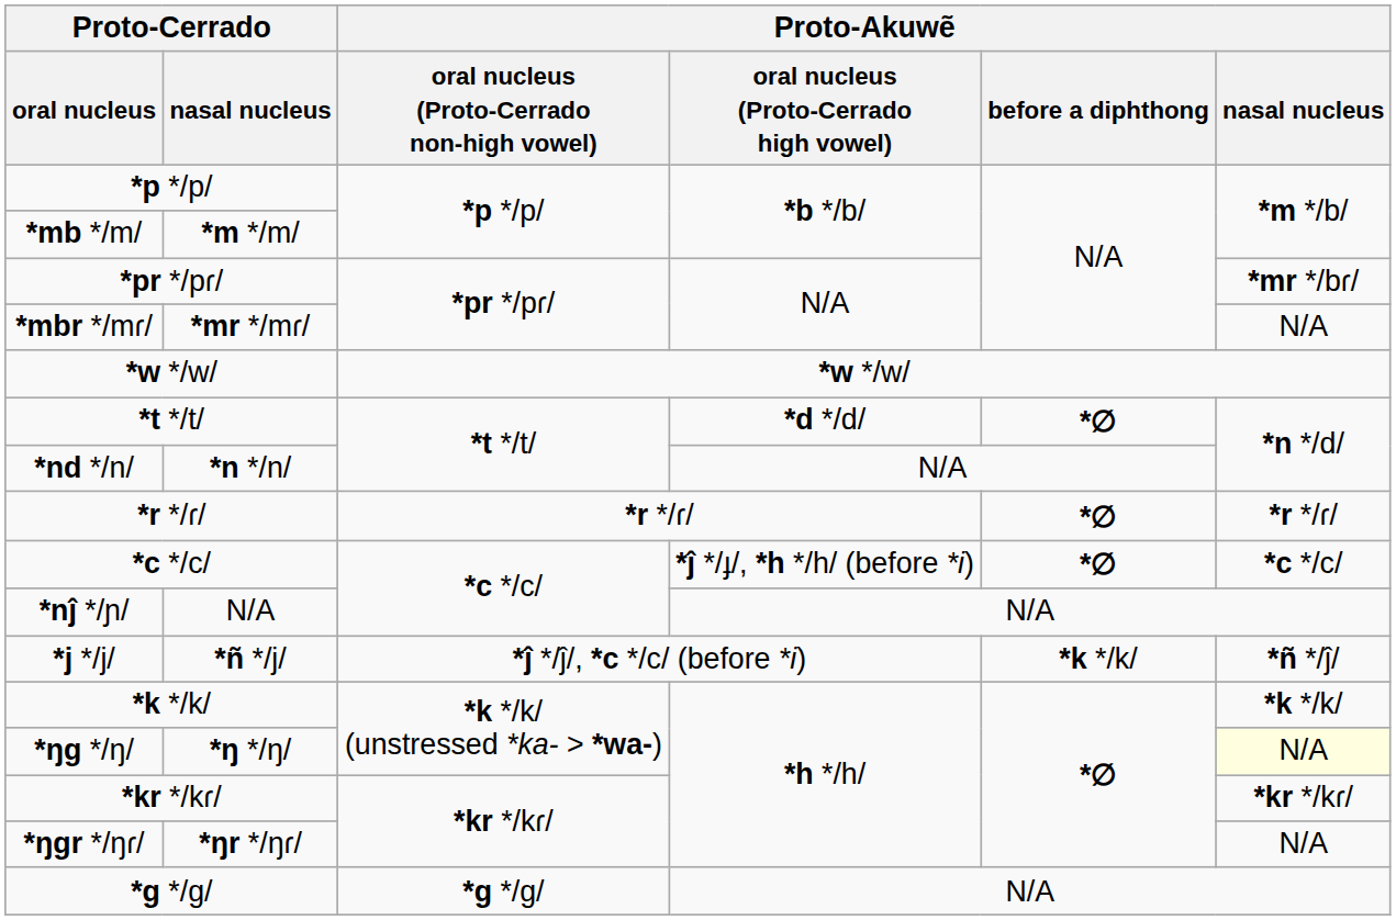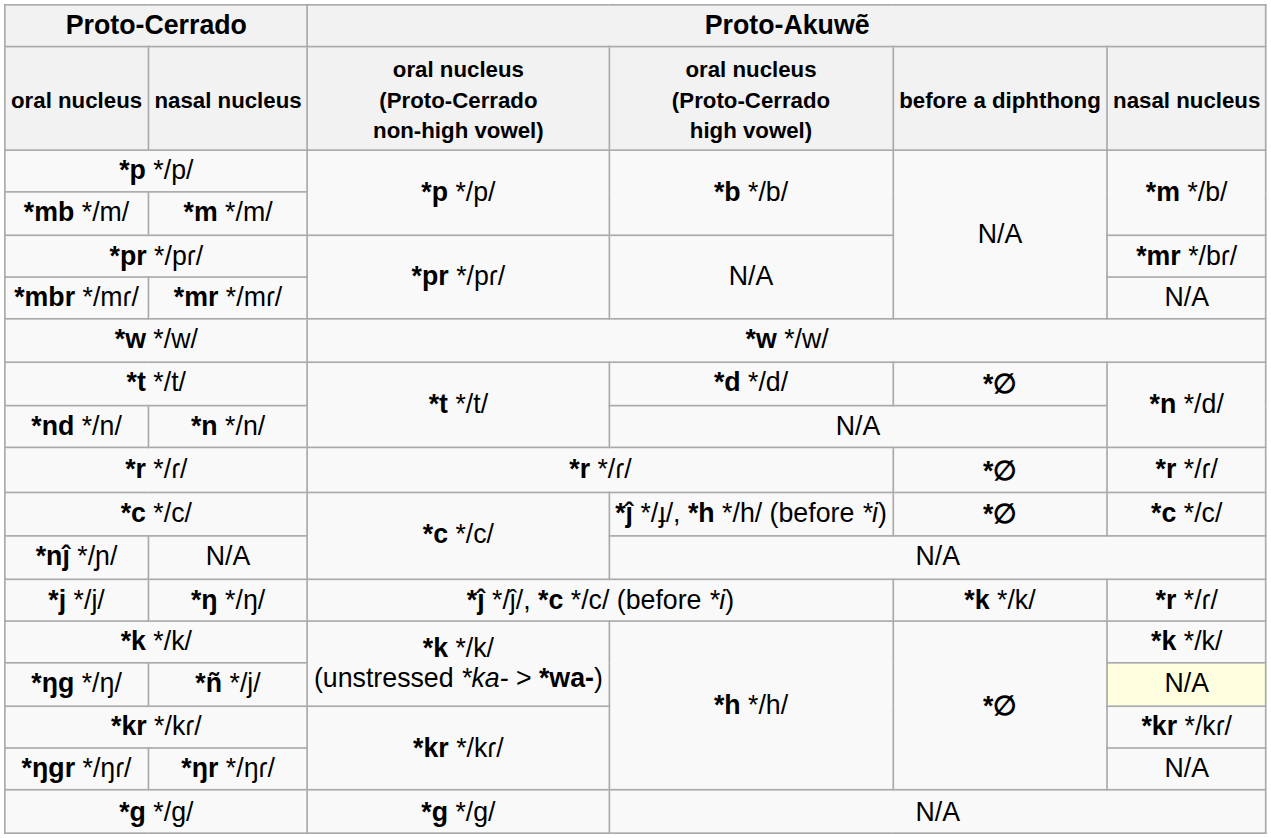 <table class="wikitable" style="text-align: center;">
 <tr>
 <th colspan="2">Proto-Cerrado</th>
 <th colspan="4">Proto-Akuwẽ</th>
 </tr>
 <tr>
 <th><small>oral nucleus</small></th>
 <th><small>nasal nucleus</small></th>
 <th><small>oral nucleus<br>(Proto-Cerrado<br>non-high vowel)</small></th>
 <th><small>oral nucleus<br>(Proto-Cerrado<br>high vowel)</small></th>
 <th><small>before a diphthong</small></th>
 <th><small>nasal nucleus</small></th>
 </tr>
 <tr>
 <td colspan="2"><strong>*p</strong> */p/</td>
 <td rowspan="2"><strong>*p</strong> */p/</td>
 <td rowspan="2"><strong>*b</strong> */b/</td>
 <td rowspan="4">N/A</td>
 <td rowspan="2"><strong>*m</strong> */b/</td>
 </tr>
 <tr>
 <td><strong>*mb</strong> */m/</td>
 <td><strong>*m</strong> */m/</td>
 </tr>
 <tr>
 <td colspan="2"><strong>*pr</strong> */pɾ/</td>
 <td rowspan="2"><strong>*pr</strong> */pɾ/</td>
 <td rowspan="2">N/A</td>
 <td><strong>*mr</strong> */bɾ/</td>
 </tr>
 <tr>
 <td><strong>*mbr</strong> */mɾ/</td>
 <td><strong>*mr</strong> */mɾ/</td>
 <td>N/A</td>
 </tr>
 <tr>
 <td colspan="2"><strong>*w</strong> */w/</td>
 <td colspan="4"><strong>*w</strong> */w/</td>
 </tr>
 <tr>
 <td colspan="2"><strong>*t</strong> */t/</td>
 <td rowspan="2"><strong>*t</strong> */t/</td>
 <td><strong>*d</strong> */d/</td>
 <td><strong>*∅</strong></td>
 <td rowspan="2"><strong>*n</strong> */d/</td>
 </tr>
 <tr>
 <td><strong>*nd</strong> */n/</td>
 <td><strong>*n</strong> */n/</td>
 <td colspan="2">N/A</td>
 </tr>
 <tr>
 <td colspan="2"><strong>*r</strong> */ɾ/</td>
 <td colspan="2"><strong>*r</strong> */ɾ/</td>
 <td><strong>*∅</strong></td>
 <td><strong>*r</strong> */ɾ/</td>
 </tr>
 <tr>
 <td colspan="2"><strong>*c</strong> */c/</td>
 <td rowspan="2"><strong>*c</strong> */c/</td>
 <td><strong>*ĵ</strong> */ɟ/, <strong>*h</strong> */h/ (before <em>*i</em>)</td>
 <td><strong>*∅</strong></td>
 <td><strong>*c</strong> */c/</td>
 </tr>
 <tr>
 <td><strong>*nĵ</strong> */ɲ/</td>
 <td>N/A</td>
 <td colspan="3">N/A</td>
 </tr>
 <tr>
 <td><strong>*j</strong> */j/</td>
-<td><strong>*ñ</strong> */j/</td>
+<td><strong>*ŋ</strong> */ŋ/</td>
 <td colspan="2"><strong>*ĵ</strong> */ĵ/, <strong>*c</strong> */c/ (before <em>*i</em>)</td>
 <td><strong>*k</strong> */k/</td>
-<td><strong>*ñ</strong> */ĵ/</td>
+<td><strong>*r</strong> */ɾ/</td>
 </tr>
 <tr>
 <td colspan="2"><strong>*k</strong> */k/</td>
 <td rowspan="2"><strong>*k</strong> */k/<br>(unstressed <em>*ka-</em> > <strong>*wa-</strong>)</td>
 <td rowspan="4"><strong>*h</strong> */h/</td>
 <td rowspan="4"><strong>*∅</strong></td>
 <td><strong>*k</strong> */k/</td>
 </tr>
 <tr>
 <td><strong>*ŋg</strong> */ŋ/</td>
-<td><strong>*ŋ</strong> */ŋ/</td>
+<td><strong>*ñ</strong> */j/</td>
 <td style="background: lightyellow;">N/A</td>
 </tr>
 <tr>
 <td colspan="2"><strong>*kr</strong> */kɾ/</td>
 <td rowspan="2"><strong>*kr</strong> */kɾ/</td>
 <td><strong>*kr</strong> */kɾ/</td>
 </tr>
 <tr>
 <td><strong>*ŋgr</strong> */ŋɾ/</td>
 <td><strong>*ŋr</strong> */ŋɾ/</td>
 <td>N/A</td>
 </tr>
 <tr>
 <td colspan="2"><strong>*g</strong> */g/</td>
 <td><strong>*g</strong> */g/</td>
 <td colspan="3">N/A</td>
 </tr>
 </table>
